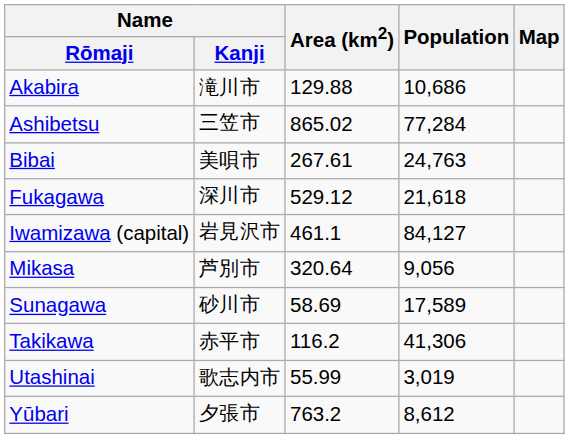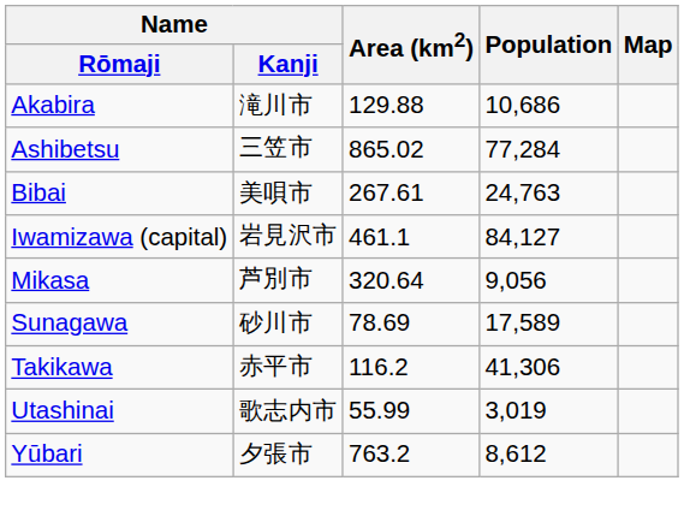 <table class="wikitable sortable">
 <tr>
 <th colspan="2">Name</th>
 <th rowspan="2">Area (km<sup>2</sup>)</th>
 <th rowspan="2">Population</th>
 <th rowspan="2">Map</th>
 </tr>
 <tr>
 <th><a href='#'>Rōmaji</a></th>
 <th><a href='#'>Kanji</a></th>
 </tr>
 <tr>
 <td> <a href='#'>Akabira</a></td>
 <td>滝川市</td>
 <td>129.88</td>
 <td>10,686</td>
 <td></td>
 </tr>
 <tr>
 <td> <a href='#'>Ashibetsu</a></td>
 <td>三笠市</td>
 <td>865.02</td>
 <td>77,284</td>
 <td></td>
 </tr>
 <tr>
 <td> <a href='#'>Bibai</a></td>
 <td>美唄市</td>
 <td>267.61</td>
 <td>24,763</td>
 <td></td>
 </tr>
 <tr>
-<td> <a href='#'>Fukagawa</a></td>
-<td>深川市</td>
-<td>529.12</td>
-<td>21,618</td>
-<td></td>
-</tr>
-<tr>
 <td> <a href='#'>Iwamizawa</a> (capital)</td>
 <td>岩見沢市</td>
 <td>461.1</td>
 <td>84,127</td>
 <td></td>
 </tr>
 <tr>
 <td> <a href='#'>Mikasa</a></td>
 <td>芦別市</td>
 <td>320.64</td>
 <td>9,056</td>
 <td></td>
 </tr>
 <tr>
 <td> <a href='#'>Sunagawa</a></td>
 <td>砂川市</td>
-<td>58.69</td>
+<td>78.69</td>
 <td>17,589</td>
 <td></td>
 </tr>
 <tr>
 <td> <a href='#'>Takikawa</a></td>
 <td>赤平市</td>
 <td>116.2</td>
 <td>41,306</td>
 <td></td>
 </tr>
 <tr>
 <td> <a href='#'>Utashinai</a></td>
 <td>歌志内市</td>
 <td>55.99</td>
 <td>3,019</td>
 <td></td>
 </tr>
 <tr>
 <td> <a href='#'>Yūbari</a></td>
 <td>夕張市</td>
 <td>763.2</td>
 <td>8,612</td>
 <td></td>
 </tr>
 </table>
